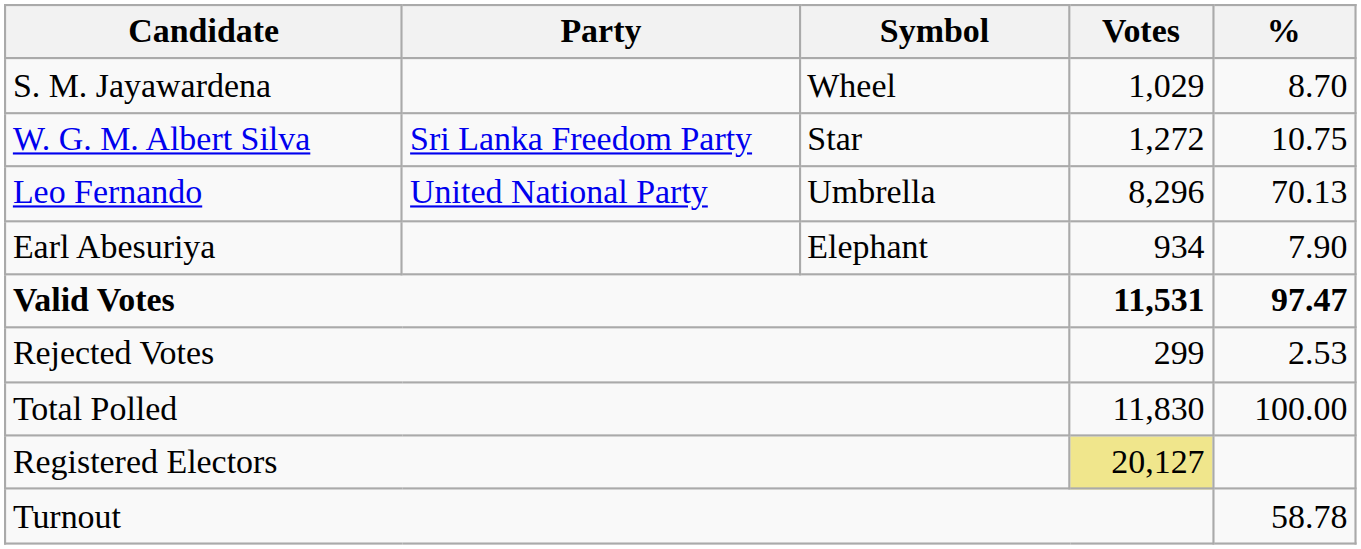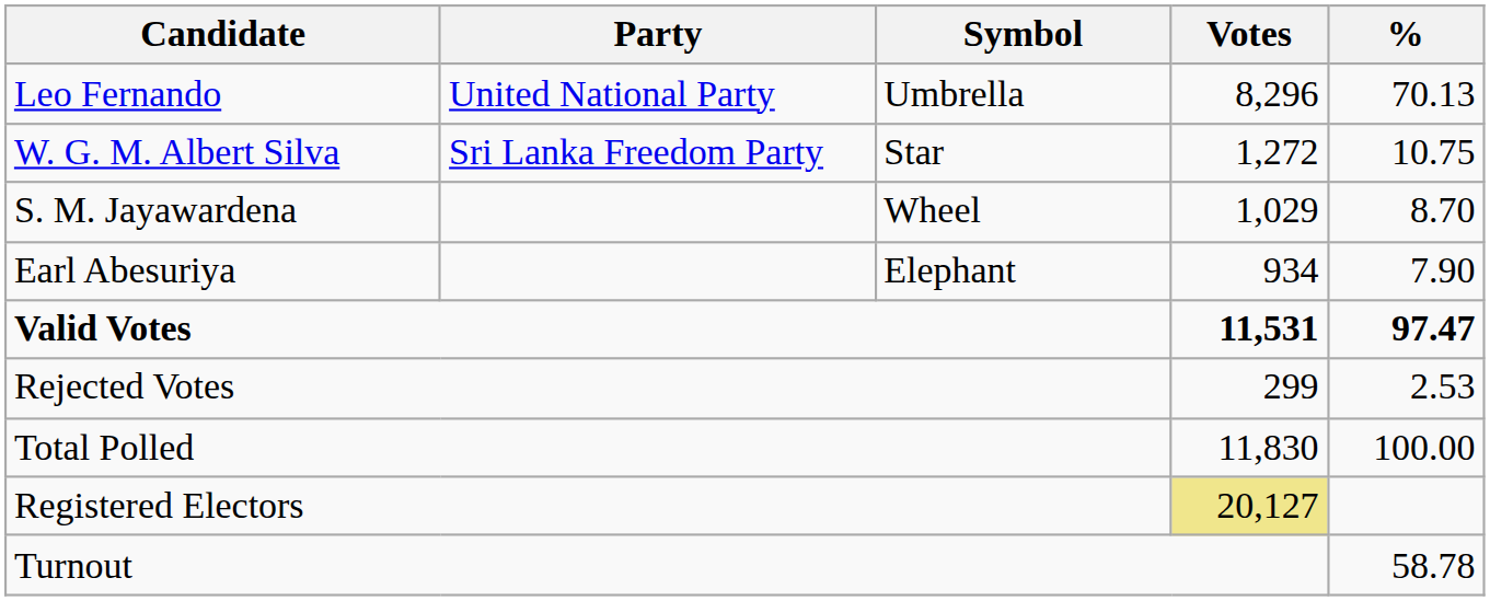 <table class="wikitable" border="1" style="text-align:right;">
 <tr>
 <th align=left width="180">Candidate</th>
 <th align=left width="180">Party</th>
 <th align=left width="120">Symbol</th>
 <th align=left width="60">Votes</th>
 <th align=left width="60">%</th>
 </tr>
 <tr>
-<td align=left>S. M. Jayawardena</td>
-<td align=left></td>
-<td align=left>Wheel</td>
-<td>1,029</td>
-<td>8.70</td>
+<td align=left><a href='#'>Leo Fernando</a></td>
+<td align=left><a href='#'>United National Party</a></td>
+<td align=left>Umbrella</td>
+<td>8,296</td>
+<td>70.13</td>
 </tr>
 <tr>
 <td align=left><a href='#'>W. G. M. Albert Silva</a></td>
 <td align=left><a href='#'>Sri Lanka Freedom Party</a></td>
 <td align=left>Star</td>
 <td>1,272</td>
 <td>10.75</td>
 </tr>
 <tr>
-<td align=left><a href='#'>Leo Fernando</a></td>
-<td align=left><a href='#'>United National Party</a></td>
-<td align=left>Umbrella</td>
-<td>8,296</td>
-<td>70.13</td>
+<td align=left>S. M. Jayawardena</td>
+<td align=left></td>
+<td align=left>Wheel</td>
+<td>1,029</td>
+<td>8.70</td>
 </tr>
 <tr>
 <td align=left>Earl Abesuriya</td>
 <td align=left></td>
 <td align=left>Elephant</td>
 <td>934</td>
 <td>7.90</td>
 </tr>
 <tr>
 <td align=left colspan=3><strong>Valid Votes</strong></td>
 <td><strong>11,531</strong></td>
 <td><strong>97.47</strong></td>
 </tr>
 <tr>
 <td align=left colspan=3>Rejected Votes</td>
 <td>299</td>
 <td>2.53</td>
 </tr>
 <tr>
 <td align=left colspan=3>Total Polled</td>
 <td>11,830</td>
 <td>100.00</td>
 </tr>
 <tr>
 <td align=left colspan=3>Registered Electors</td>
 <td style="background: khaki;">20,127</td>
 <td></td>
 </tr>
 <tr>
 <td align=left colspan=4>Turnout</td>
 <td>58.78</td>
 </tr>
 </table>
